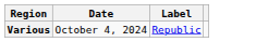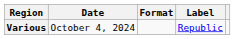 <table class="wikitable plainrowheaders">
 <tr>
 <th scope="col">Region</th>
 <th scope="col">Date</th>
+<th scope="col">Format</th>
 <th scope="col">Label</th>
 <th scope="col"></th>
 </tr>
 <tr>
 <th scope="row">Various</th>
 <td>October 4, 2024</td>
+<td></td>
 <td><a href='#'>Republic</a></td>
 <td style="text-align:center"></td>
 </tr>
 </table>
